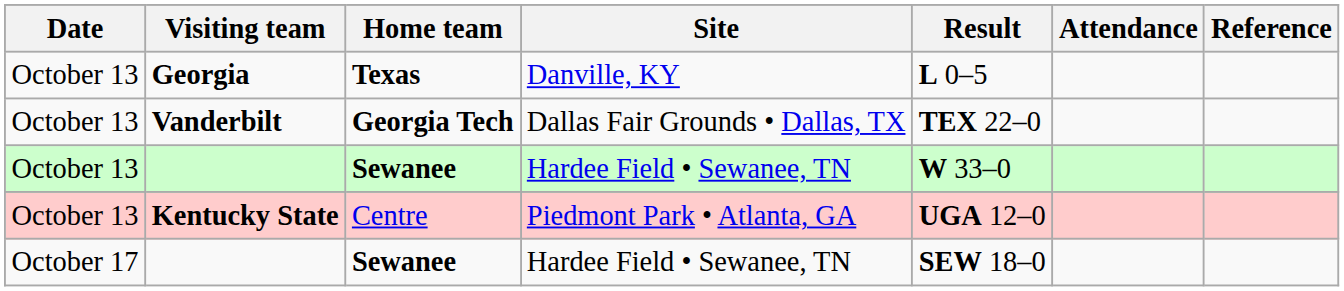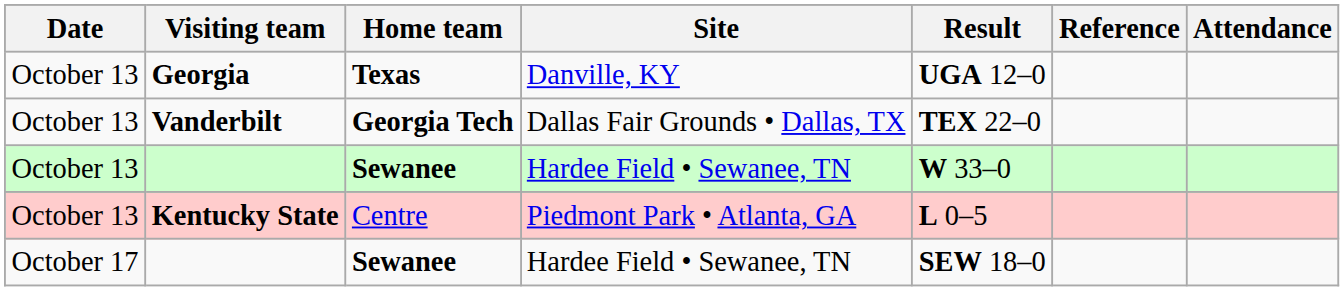 <table class="wikitable" style="font-size:95%;">
 <tr>
 <th>Date</th>
 <th>Visiting team</th>
 <th>Home team</th>
 <th>Site</th>
 <th>Result</th>
+<th class="unsortable">Reference</th>
 <th>Attendance</th>
-<th class="unsortable">Reference</th>
 </tr>
 <tr bgcolor=>
 <td>October 13</td>
 <td><strong>Georgia</strong></td>
 <td><strong>Texas</strong></td>
 <td><a href='#'>Danville, KY</a></td>
-<td><strong>L</strong> 0–5</td>
+<td><strong>UGA</strong> 12–0</td>
 <td></td>
 <td></td>
 </tr>
 <tr bgcolor=>
 <td>October 13</td>
 <td><strong>Vanderbilt</strong></td>
 <td><strong>Georgia Tech</strong></td>
 <td>Dallas Fair Grounds • <a href='#'>Dallas, TX</a></td>
 <td><strong>TEX</strong> 22–0</td>
 <td></td>
 <td></td>
 </tr>
 <tr bgcolor=ccffcc>
 <td>October 13</td>
 <td></td>
 <td><strong>Sewanee</strong></td>
 <td><a href='#'>Hardee Field</a> • <a href='#'>Sewanee, TN</a></td>
 <td><strong>W</strong> 33–0</td>
 <td></td>
 <td></td>
 </tr>
 <tr bgcolor=ffcccc>
 <td>October 13</td>
 <td><strong>Kentucky State</strong></td>
 <td><a href='#'>Centre</a></td>
 <td><a href='#'>Piedmont Park</a> • <a href='#'>Atlanta, GA</a></td>
-<td><strong>UGA</strong> 12–0</td>
+<td><strong>L</strong> 0–5</td>
 <td></td>
 <td></td>
 </tr>
 <tr bgcolor=>
 <td>October 17</td>
 <td><strong></strong></td>
 <td><strong>Sewanee</strong></td>
 <td>Hardee Field • Sewanee, TN</td>
 <td><strong>SEW</strong> 18–0</td>
 <td></td>
 <td></td>
 </tr>
 </table>
